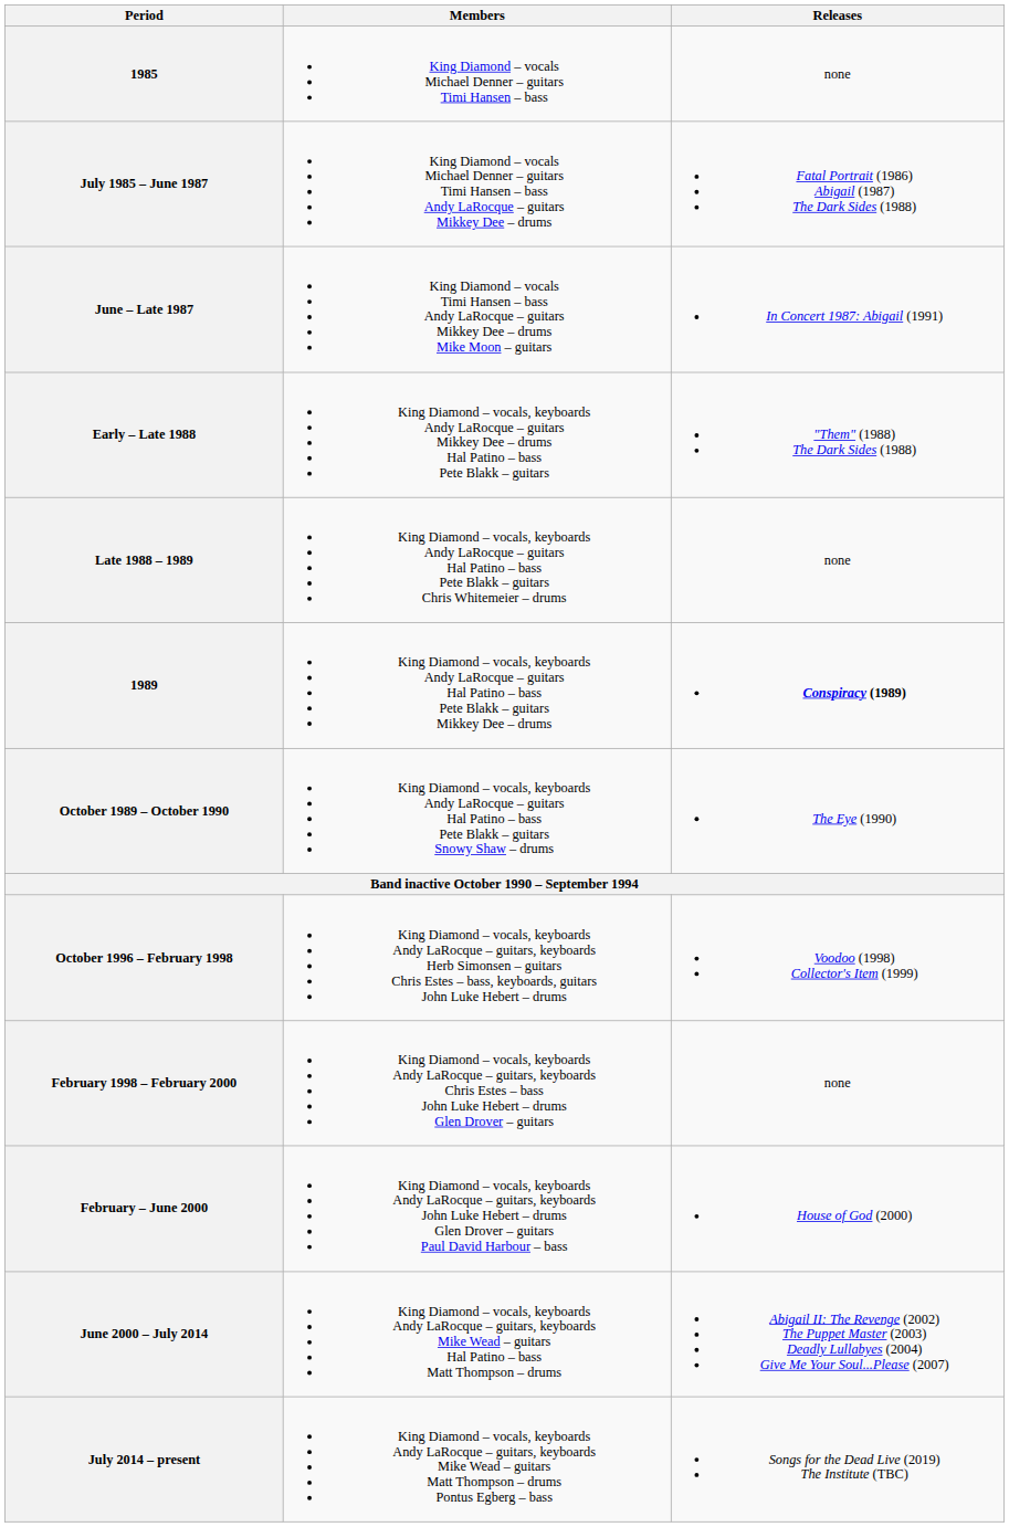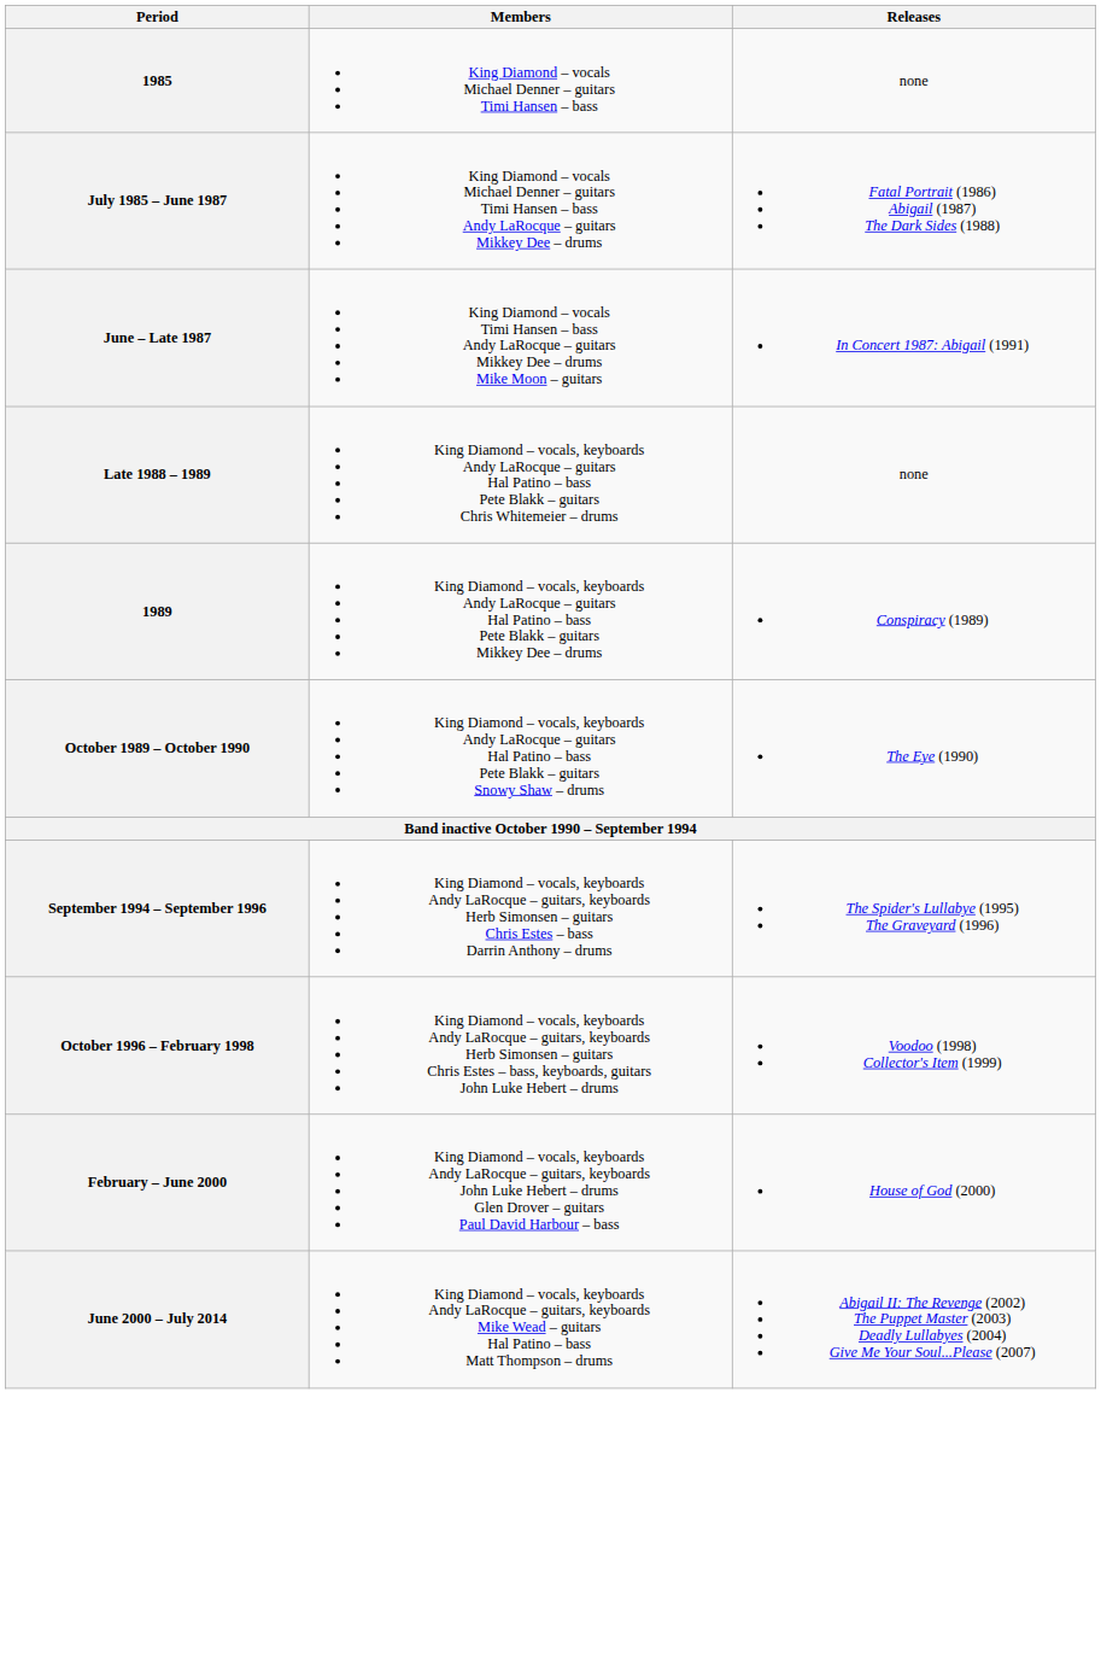 <table class="wikitable plainrowheaders" style="text-align:center;">
 <tr>
 <th scope="col" style="width:20em;">Period</th>
 <th scope="col" style="width:28em;">Members</th>
 <th scope="col" style="width:24em;">Releases</th>
 </tr>
 <tr>
 <th>1985</th>
 <td><br><ul><li><a href='#'>King Diamond</a> – vocals</li><li>Michael Denner – guitars</li><li><a href='#'>Timi Hansen</a> – bass</li></ul></td>
 <td>none </td>
 </tr>
 <tr>
 <th>July 1985 – June 1987</th>
 <td><br><ul><li>King Diamond – vocals</li><li>Michael Denner – guitars</li><li>Timi Hansen – bass</li><li><a href='#'>Andy LaRocque</a> – guitars</li><li><a href='#'>Mikkey Dee</a> – drums</li></ul></td>
 <td><br><ul><li><em><a href='#'>Fatal Portrait</a></em> (1986)</li><li><em><a href='#'>Abigail</a></em> (1987)</li><li><em><a href='#'>The Dark Sides</a></em> (1988)</li></ul></td>
 </tr>
 <tr>
 <th>June – Late 1987</th>
 <td><br><ul><li>King Diamond – vocals</li><li>Timi Hansen – bass</li><li>Andy LaRocque – guitars</li><li>Mikkey Dee – drums</li><li><a href='#'>Mike Moon</a> – guitars</li></ul></td>
 <td><br><ul><li><em><a href='#'>In Concert 1987: Abigail</a></em> (1991)</li></ul></td>
 </tr>
 <tr>
-<th>Early – Late 1988</th>
-<td><br><ul><li>King Diamond – vocals, keyboards</li><li>Andy LaRocque – guitars</li><li>Mikkey Dee – drums</li><li>Hal Patino – bass</li><li>Pete Blakk – guitars</li></ul></td>
-<td><br><ul><li><em><a href='#'>"Them"</a></em> (1988)</li><li><em><a href='#'>The Dark Sides</a></em> (1988)</li></ul></td>
-</tr>
-<tr>
 <th>Late 1988 – 1989</th>
 <td><br><ul><li>King Diamond – vocals, keyboards</li><li>Andy LaRocque – guitars</li><li>Hal Patino – bass</li><li>Pete Blakk – guitars</li><li>Chris Whitemeier – drums</li></ul></td>
 <td>none </td>
 </tr>
 <tr>
 <th>1989</th>
 <td><br><ul><li>King Diamond – vocals, keyboards</li><li>Andy LaRocque – guitars</li><li>Hal Patino – bass</li><li>Pete Blakk – guitars</li><li>Mikkey Dee – drums </li></ul></td>
-<td><strong><br><ul><li><em><a href='#'>Conspiracy</a></em> (1989)</li></ul></strong></td>
+<td><br><ul><li><em><a href='#'>Conspiracy</a></em> (1989)</li></ul></td>
 </tr>
 <tr>
 <th>October 1989 – October 1990</th>
 <td><br><ul><li>King Diamond – vocals, keyboards</li><li>Andy LaRocque – guitars</li><li>Hal Patino – bass</li><li>Pete Blakk – guitars</li><li><a href='#'>Snowy Shaw</a> – drums</li></ul></td>
 <td><br><ul><li><em><a href='#'>The Eye</a></em> (1990)</li></ul></td>
 </tr>
 <tr>
 <th colspan="3">Band inactive October 1990 – September 1994</th>
 </tr>
 <tr>
+<th>September 1994 – September 1996</th>
+<td><br><ul><li>King Diamond – vocals, keyboards</li><li>Andy LaRocque – guitars, keyboards</li><li>Herb Simonsen – guitars</li><li><a href='#'>Chris Estes</a> – bass</li><li>Darrin Anthony – drums</li></ul></td>
+<td><br><ul><li><em><a href='#'>The Spider's Lullabye</a></em> (1995)</li><li><em><a href='#'>The Graveyard</a></em> (1996)</li></ul></td>
+</tr>
+<tr>
 <th>October 1996 – February 1998</th>
 <td><br><ul><li>King Diamond – vocals, keyboards</li><li>Andy LaRocque – guitars, keyboards</li><li>Herb Simonsen – guitars</li><li>Chris Estes – bass, keyboards, guitars</li><li>John Luke Hebert – drums</li></ul></td>
 <td><br><ul><li><em><a href='#'>Voodoo</a></em> (1998)</li><li><em><a href='#'>Collector's Item</a></em> (1999)</li></ul></td>
-</tr>
-<tr>
-<th>February 1998 – February 2000</th>
-<td><br><ul><li>King Diamond – vocals, keyboards</li><li>Andy LaRocque – guitars, keyboards</li><li>Chris Estes – bass</li><li>John Luke Hebert – drums</li><li><a href='#'>Glen Drover</a> – guitars</li></ul></td>
-<td>none </td>
 </tr>
 <tr>
 <th>February – June 2000</th>
 <td><br><ul><li>King Diamond – vocals, keyboards</li><li>Andy LaRocque – guitars, keyboards</li><li>John Luke Hebert – drums</li><li>Glen Drover – guitars</li><li><a href='#'>Paul David Harbour</a> – bass</li></ul></td>
 <td><br><ul><li><em><a href='#'>House of God</a></em> (2000)</li></ul></td>
 </tr>
 <tr>
 <th>June 2000 – July 2014</th>
 <td><br><ul><li>King Diamond – vocals, keyboards</li><li>Andy LaRocque – guitars, keyboards</li><li><a href='#'>Mike Wead</a> – guitars</li><li>Hal Patino – bass</li><li>Matt Thompson – drums</li></ul></td>
 <td><br><ul><li><em><a href='#'>Abigail II: The Revenge</a></em> (2002)</li><li><em><a href='#'>The Puppet Master</a></em> (2003)</li><li><em><a href='#'>Deadly Lullabyes</a></em> (2004)</li><li><em><a href='#'>Give Me Your Soul...Please</a></em> (2007)</li></ul></td>
 </tr>
-<tr>
-<th>July 2014 – present</th>
-<td><br><ul><li>King Diamond – vocals, keyboards</li><li>Andy LaRocque – guitars, keyboards</li><li>Mike Wead – guitars</li><li>Matt Thompson – drums</li><li>Pontus Egberg – bass</li></ul></td>
-<td><br><ul><li><em>Songs for the Dead Live</em> (2019)</li><li><em>The Institute</em> (TBC)</li></ul></td>
-</tr>
 </table>
